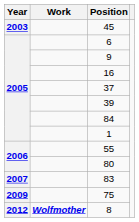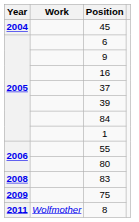 <table class="wikitable sortable plainrowheaders">
 <tr>
 <th scope="col">Year</th>
 <th scope="col">Work</th>
 <th scope="col">Position</th>
 <th scope="col" class="unsortable"></th>
 </tr>
 <tr>
-<th scope="row"><a href='#'>2003</a></th>
+<th scope="row"><a href='#'>2004</a></th>
 <td></td>
 <td style="text-align:center;">45</td>
 <td style="text-align:center;" rowspan="13"></td>
 </tr>
 <tr>
 <th scope="row" rowspan="7"><a href='#'>2005</a></th>
 <td></td>
 <td style="text-align:center;">6</td>
 </tr>
 <tr>
 <td></td>
 <td style="text-align:center;">9</td>
 </tr>
 <tr>
 <td></td>
 <td style="text-align:center;">16</td>
 </tr>
 <tr>
 <td></td>
 <td style="text-align:center;">37</td>
 </tr>
 <tr>
 <td></td>
 <td style="text-align:center;">39</td>
 </tr>
 <tr>
 <td></td>
 <td style="text-align:center;">84</td>
 </tr>
 <tr>
 <td></td>
 <td style="text-align:center;">1</td>
 </tr>
 <tr>
 <th scope="row" rowspan="2"><a href='#'>2006</a></th>
 <td></td>
 <td style="text-align:center;">55</td>
 </tr>
 <tr>
 <td></td>
 <td style="text-align:center;">80</td>
 </tr>
 <tr>
-<th scope="row"><a href='#'>2007</a></th>
+<th scope="row"><a href='#'>2008</a></th>
 <td></td>
 <td style="text-align:center;">83</td>
 </tr>
 <tr>
 <th scope="row"><a href='#'>2009</a></th>
 <td></td>
 <td style="text-align:center;">75</td>
 </tr>
 <tr>
-<th scope="row"><a href='#'>2012</a></th>
-<td><strong><em><a href='#'>Wolfmother</a></em></strong></td>
+<th scope="row"><a href='#'>2011</a></th>
+<td><em><a href='#'>Wolfmother</a></em></td>
 <td style="text-align:center;">8</td>
 </tr>
 </table>
